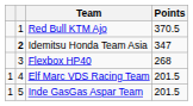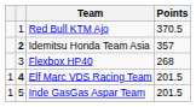 <table class="wikitable" style="font-size: 85%;">
 <tr>
 <th></th>
 <th></th>
 <th>Team</th>
 <th>Points</th>
 </tr>
 <tr>
 <td></td>
 <td align=center>1</td>
 <td> <a href='#'>Red Bull KTM Ajo</a></td>
 <td align=left>370.5</td>
 </tr>
 <tr>
 <td></td>
 <td align=center><strong>2</strong></td>
 <td> Idemitsu Honda Team Asia</td>
-<td align=left>347</td>
+<td align=left>357</td>
 </tr>
 <tr>
 <td></td>
 <td align=center>3</td>
 <td> <a href='#'>Flexbox HP40</a></td>
 <td align=left>268</td>
 </tr>
 <tr>
 <td> 1</td>
-<td align=center>4</td>
+<td align=center><strong>4</strong></td>
 <td> <a href='#'>Elf Marc VDS Racing Team</a></td>
 <td align=left>201.5</td>
 </tr>
 <tr>
 <td> 1</td>
 <td align=center>5</td>
 <td> <a href='#'>Inde GasGas Aspar Team</a></td>
 <td align=left>201.5</td>
 </tr>
 </table>
